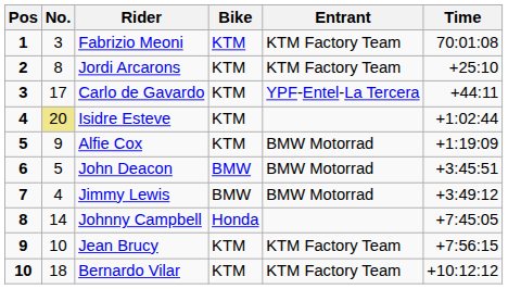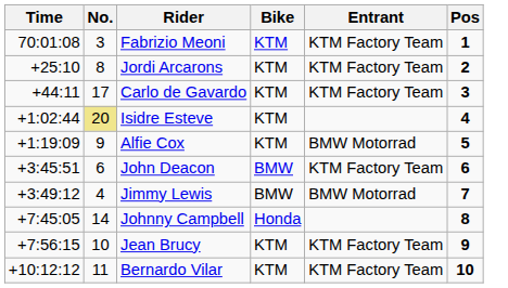 <table class="wikitable">
 <tr>
-<th>Pos</th>
+<th>Time</th>
 <th>No.</th>
 <th>Rider</th>
 <th>Bike</th>
 <th>Entrant</th>
-<th>Time</th>
+<th>Pos</th>
 </tr>
 <tr>
-<td align=center><strong>1</strong></td>
+<td align=right>70:01:08</td>
 <td align=center>3</td>
 <td> <a href='#'>Fabrizio Meoni</a></td>
 <td><a href='#'>KTM</a></td>
 <td>KTM Factory Team</td>
-<td align=right>70:01:08</td>
+<td align=center><strong>1</strong></td>
 </tr>
 <tr>
-<td align=center><strong>2</strong></td>
+<td align=right>+25:10</td>
 <td align=center>8</td>
 <td> <a href='#'>Jordi Arcarons</a></td>
 <td>KTM</td>
 <td>KTM Factory Team</td>
-<td align=right>+25:10</td>
+<td align=center><strong>2</strong></td>
 </tr>
 <tr>
-<td align=center><strong>3</strong></td>
+<td align=right>+44:11</td>
 <td align=center>17</td>
 <td> <a href='#'>Carlo de Gavardo</a></td>
 <td>KTM</td>
-<td><a href='#'>YPF</a>-<a href='#'>Entel</a>-<a href='#'>La Tercera</a></td>
-<td align=right>+44:11</td>
+<td>KTM Factory Team</td>
+<td align=center><strong>3</strong></td>
 </tr>
 <tr>
-<td align=center><strong>4</strong></td>
+<td align=right>+1:02:44</td>
 <td align=center style="background: khaki;">20</td>
 <td> <a href='#'>Isidre Esteve</a></td>
 <td>KTM</td>
 <td></td>
-<td align=right>+1:02:44</td>
+<td align=center><strong>4</strong></td>
 </tr>
 <tr>
-<td align=center><strong>5</strong></td>
+<td align=right>+1:19:09</td>
 <td align=center>9</td>
 <td> <a href='#'>Alfie Cox</a></td>
 <td>KTM</td>
 <td>BMW Motorrad</td>
-<td align=right>+1:19:09</td>
+<td align=center><strong>5</strong></td>
 </tr>
 <tr>
-<td align=center><strong>6</strong></td>
-<td align=center>5</td>
+<td align=right>+3:45:51</td>
+<td align=center>6</td>
 <td> <a href='#'>John Deacon</a></td>
 <td><a href='#'>BMW</a></td>
-<td>BMW Motorrad</td>
-<td align=right>+3:45:51</td>
+<td>KTM Factory Team</td>
+<td align=center><strong>6</strong></td>
 </tr>
 <tr>
-<td align=center><strong>7</strong></td>
+<td align=right>+3:49:12</td>
 <td align=center>4</td>
 <td> <a href='#'>Jimmy Lewis</a></td>
 <td>BMW</td>
 <td>BMW Motorrad</td>
-<td align=right>+3:49:12</td>
+<td align=center><strong>7</strong></td>
 </tr>
 <tr>
-<td align=center><strong>8</strong></td>
+<td align=right>+7:45:05</td>
 <td align=center>14</td>
 <td> <a href='#'>Johnny Campbell</a></td>
 <td><a href='#'>Honda</a></td>
 <td></td>
-<td align=right>+7:45:05</td>
+<td align=center><strong>8</strong></td>
 </tr>
 <tr>
-<td align=center><strong>9</strong></td>
+<td align=right>+7:56:15</td>
 <td align=center>10</td>
 <td> <a href='#'>Jean Brucy</a></td>
 <td>KTM</td>
 <td>KTM Factory Team</td>
-<td align=right>+7:56:15</td>
+<td align=center><strong>9</strong></td>
 </tr>
 <tr>
-<td align=center><strong>10</strong></td>
-<td align=center>18</td>
+<td align=right>+10:12:12</td>
+<td align=center>11</td>
 <td> <a href='#'>Bernardo Vilar</a></td>
 <td>KTM</td>
 <td>KTM Factory Team</td>
-<td align=right>+10:12:12</td>
+<td align=center><strong>10</strong></td>
 </tr>
 </table>
